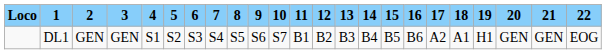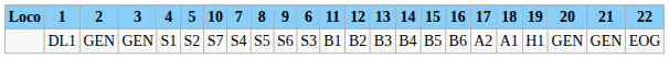 <table class="wikitable plainrowheaders unsortable" style="text-align:center">
 <tr>
 <th scope="col" rowspan="1" style="background:lightskyblue;">Loco</th>
 <th scope="col" rowspan="1" style="background:lightskyblue;">1</th>
 <th scope="col" rowspan="1" style="background:lightskyblue;">2</th>
 <th scope="col" rowspan="1" style="background:lightskyblue;">3</th>
 <th scope="col" rowspan="1" style="background:lightskyblue;">4</th>
 <th scope="col" rowspan="1" style="background:lightskyblue;">5</th>
-<th scope="col" rowspan="1" style="background:lightskyblue;">6</th>
+<th scope="col" rowspan="1" style="background:lightskyblue;">10</th>
 <th scope="col" rowspan="1" style="background:lightskyblue;">7</th>
 <th scope="col" rowspan="1" style="background:lightskyblue;">8</th>
 <th scope="col" rowspan="1" style="background:lightskyblue;">9</th>
-<th scope="col" rowspan="1" style="background:lightskyblue;">10</th>
+<th scope="col" rowspan="1" style="background:lightskyblue;">6</th>
 <th scope="col" rowspan="1" style="background:lightskyblue;">11</th>
 <th scope="col" rowspan="1" style="background:lightskyblue;">12</th>
 <th scope="col" rowspan="1" style="background:lightskyblue;">13</th>
 <th scope="col" rowspan="1" style="background:lightskyblue;">14</th>
 <th scope="col" rowspan="1" style="background:lightskyblue;">15</th>
 <th scope="col" rowspan="1" style="background:lightskyblue;">16</th>
 <th scope="col" rowspan="1" style="background:lightskyblue;">17</th>
 <th scope="col" rowspan="1" style="background:lightskyblue;">18</th>
 <th scope="col" rowspan="1" style="background:lightskyblue;">19</th>
 <th scope="col" rowspan="1" style="background:lightskyblue;">20</th>
 <th scope="col" rowspan="1" style="background:lightskyblue;">21</th>
 <th scope="col" rowspan="1" style="background:lightskyblue;">22</th>
 </tr>
 <tr>
 <td></td>
 <td>DL1</td>
 <td>GEN</td>
 <td>GEN</td>
 <td>S1</td>
 <td>S2</td>
-<td>S3</td>
+<td>S7</td>
 <td>S4</td>
 <td>S5</td>
 <td>S6</td>
-<td>S7</td>
+<td>S3</td>
 <td>B1</td>
 <td>B2</td>
 <td>B3</td>
 <td>B4</td>
 <td>B5</td>
 <td>B6</td>
 <td>A2</td>
 <td>A1</td>
 <td>H1</td>
 <td>GEN</td>
 <td>GEN</td>
 <td>EOG</td>
 </tr>
 </table>
